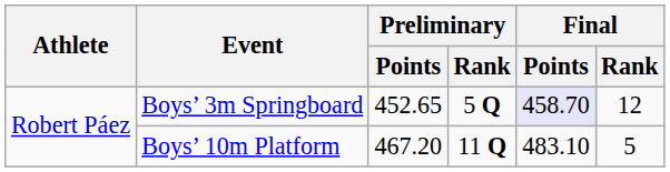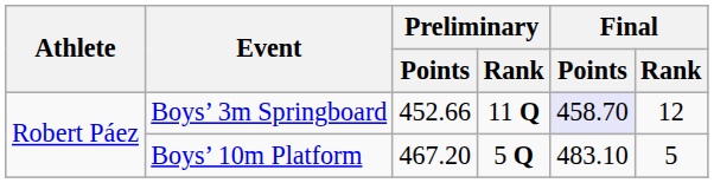 <table class="wikitable" border="1" style="font-size:90%">
 <tr>
 <th rowspan=2>Athlete</th>
 <th rowspan=2>Event</th>
 <th colspan=2>Preliminary</th>
 <th colspan=2>Final</th>
 </tr>
 <tr>
 <th>Points</th>
 <th>Rank</th>
 <th>Points</th>
 <th>Rank</th>
 </tr>
 <tr>
 <td rowspan=2><a href='#'>Robert Páez</a></td>
 <td><a href='#'>Boys’ 3m Springboard</a></td>
-<td align=center>452.65</td>
-<td align=center>5 <strong>Q</strong></td>
+<td align=center>452.66</td>
+<td align=center>11 <strong>Q</strong></td>
 <td align=center style="background: lavender;">458.70</td>
 <td align=center>12</td>
 </tr>
 <tr>
 <td><a href='#'>Boys’ 10m Platform</a></td>
 <td align=center>467.20</td>
-<td align=center>11 <strong>Q</strong></td>
+<td align=center>5 <strong>Q</strong></td>
 <td align=center>483.10</td>
 <td align=center>5</td>
 </tr>
 </table>
